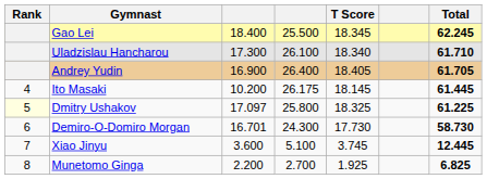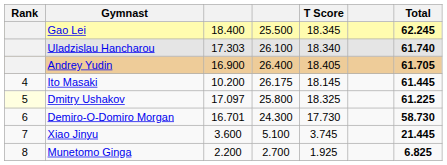 <table class="wikitable sortable" style="text-align:center; font-size:95%">
 <tr>
 <th scope="col" style="width:50px;">Rank</th>
 <th scope="col" style="width:220px;">Gymnast</th>
 <th scope="col" style="width:60px;"></th>
 <th scope="col" style="width:60px;"></th>
 <th scopre="col" style="width:60px;">T Score</th>
 <th scope="col" style="width: 60px;"></th>
 <th scope="col" style="width:60px;">Total</th>
 </tr>
 <tr style="background:#fffcaf;">
 <th scope=row style="text-align:center"></th>
 <td style="text-align:left;"> <a href='#'>Gao Lei</a></td>
 <td>18.400</td>
 <td>25.500</td>
 <td>18.345</td>
 <td></td>
 <td><strong>62.245</strong></td>
 </tr>
 <tr style="background:#e5e5e5;">
 <th scope=row style="text-align:center"></th>
 <td style="text-align:left;"> <a href='#'>Uladzislau Hancharou</a></td>
-<td>17.300</td>
+<td>17.303</td>
 <td>26.100</td>
 <td>18.340</td>
 <td></td>
-<td><strong>61.710</strong></td>
+<td><strong>61.740</strong></td>
 </tr>
 <tr style="background:#ec9;">
 <th scope=row style="text-align:center"></th>
 <td style="text-align:left;"> <a href='#'>Andrey Yudin</a></td>
 <td>16.900</td>
 <td>26.400</td>
 <td>18.405</td>
 <td></td>
 <td><strong>61.705</strong></td>
 </tr>
 <tr>
 <td scope=row style="text-align:center">4</td>
 <td style="text-align:left;"> <a href='#'>Ito Masaki</a></td>
 <td>10.200</td>
 <td>26.175</td>
 <td>18.145</td>
 <td></td>
 <td><strong>61.445</strong></td>
 </tr>
 <tr>
 <td scope=row style="background: lightyellow; text-align:center">5</td>
 <td style="text-align:left;"> <a href='#'>Dmitry Ushakov</a></td>
 <td>17.097</td>
 <td>25.800</td>
 <td>18.325</td>
 <td></td>
 <td><strong>61.225</strong></td>
 </tr>
 <tr>
 <td scope=row style="text-align:center">6</td>
 <td style="text-align:left;"> <a href='#'>Demiro-O-Domiro Morgan</a></td>
 <td>16.701</td>
 <td>24.300</td>
 <td>17.730</td>
 <td></td>
 <td><strong>58.730</strong></td>
 </tr>
 <tr>
 <td scope=row style="text-align:center">7</td>
 <td style="text-align:left;"> <a href='#'>Xiao Jinyu</a></td>
 <td>3.600</td>
 <td>5.100</td>
 <td>3.745</td>
 <td></td>
-<td><strong>12.445</strong></td>
+<td><strong>21.445</strong></td>
 </tr>
 <tr>
 <td scope=row style="text-align:center">8</td>
 <td style="text-align:left;"> <a href='#'>Munetomo Ginga</a></td>
 <td>2.200</td>
 <td>2.700</td>
 <td>1.925</td>
 <td></td>
 <td><strong>6.825</strong></td>
 </tr>
 </table>
